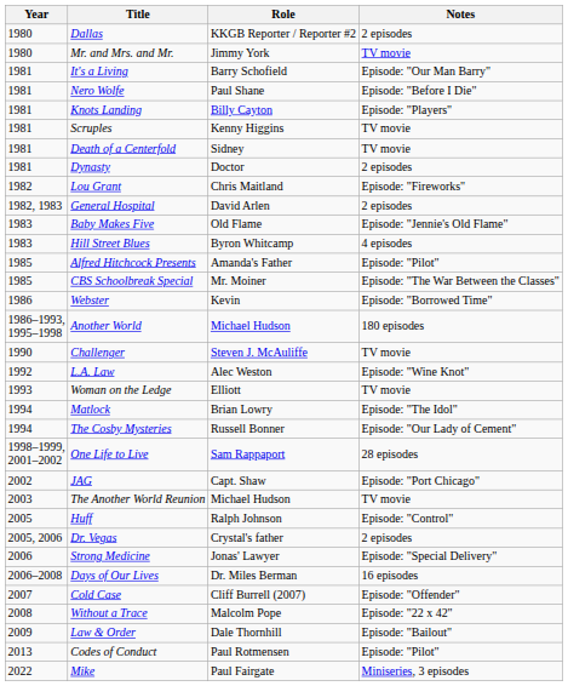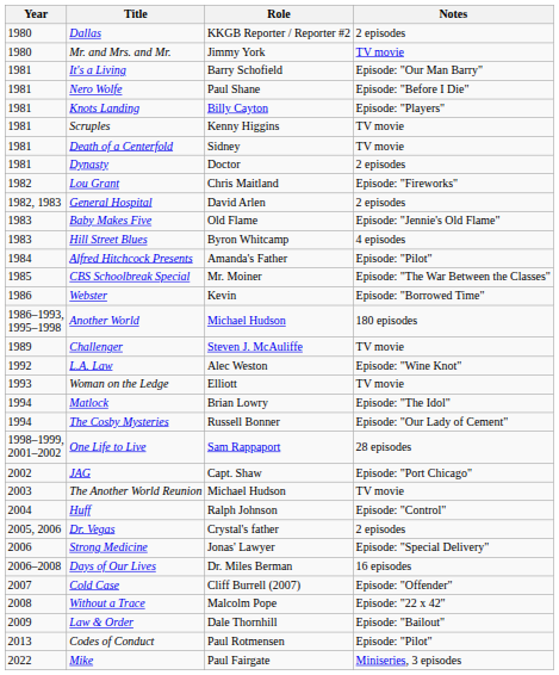 <table class="wikitable sortable">
 <tr>
 <th>Year</th>
 <th>Title</th>
 <th>Role</th>
 <th>Notes</th>
 </tr>
 <tr>
 <td>1980</td>
 <td><em><a href='#'>Dallas</a></em></td>
 <td>KKGB Reporter / Reporter #2</td>
 <td>2 episodes</td>
 </tr>
 <tr>
 <td>1980</td>
 <td><em>Mr. and Mrs. and Mr.</em></td>
 <td>Jimmy York</td>
 <td><a href='#'>TV movie</a></td>
 </tr>
 <tr>
 <td>1981</td>
 <td><em><a href='#'>It's a Living</a></em></td>
 <td>Barry Schofield</td>
 <td>Episode: "Our Man Barry"</td>
 </tr>
 <tr>
 <td>1981</td>
 <td><a href='#'><em>Nero Wolfe</em></a></td>
 <td>Paul Shane</td>
 <td>Episode: "Before I Die"</td>
 </tr>
 <tr>
 <td>1981</td>
 <td><em><a href='#'>Knots Landing</a></em></td>
 <td><a href='#'>Billy Cayton</a></td>
 <td>Episode: "Players"</td>
 </tr>
 <tr>
 <td>1981</td>
 <td><em>Scruples</em></td>
 <td>Kenny Higgins</td>
 <td>TV movie</td>
 </tr>
 <tr>
 <td>1981</td>
 <td><em><a href='#'>Death of a Centerfold</a></em></td>
 <td>Sidney</td>
 <td>TV movie</td>
 </tr>
 <tr>
 <td>1981</td>
 <td><a href='#'><em>Dynasty</em></a></td>
 <td>Doctor</td>
 <td>2 episodes</td>
 </tr>
 <tr>
 <td>1982</td>
 <td><a href='#'><em>Lou Grant</em></a></td>
 <td>Chris Maitland</td>
 <td>Episode: "Fireworks"</td>
 </tr>
 <tr>
 <td>1982, 1983</td>
 <td><em><a href='#'>General Hospital</a></em></td>
 <td>David Arlen</td>
 <td>2 episodes</td>
 </tr>
 <tr>
 <td>1983</td>
 <td><em><a href='#'>Baby Makes Five</a></em></td>
 <td>Old Flame</td>
 <td>Episode: "Jennie's Old Flame"</td>
 </tr>
 <tr>
 <td>1983</td>
 <td><em><a href='#'>Hill Street Blues</a></em></td>
 <td>Byron Whitcamp</td>
 <td>4 episodes</td>
 </tr>
 <tr>
-<td>1985</td>
+<td>1984</td>
 <td><a href='#'><em>Alfred Hitchcock Presents</em></a></td>
 <td>Amanda's Father</td>
 <td>Episode: "Pilot"</td>
 </tr>
 <tr>
 <td>1985</td>
 <td><em><a href='#'>CBS Schoolbreak Special</a></em></td>
 <td>Mr. Moiner</td>
 <td>Episode: "The War Between the Classes"</td>
 </tr>
 <tr>
 <td>1986</td>
 <td><a href='#'><em>Webster</em></a></td>
 <td>Kevin</td>
 <td>Episode: "Borrowed Time"</td>
 </tr>
 <tr>
 <td>1986–1993,<br>1995–1998</td>
 <td><a href='#'><em>Another World</em></a></td>
 <td><a href='#'>Michael Hudson</a></td>
 <td>180 episodes</td>
 </tr>
 <tr>
-<td>1990</td>
+<td>1989</td>
 <td><a href='#'><em>Challenger</em></a></td>
 <td><a href='#'>Steven J. McAuliffe</a></td>
 <td>TV movie</td>
 </tr>
 <tr>
 <td>1992</td>
 <td><em><a href='#'>L.A. Law</a></em></td>
 <td>Alec Weston</td>
 <td>Episode: "Wine Knot"</td>
 </tr>
 <tr>
 <td>1993</td>
 <td><em>Woman on the Ledge</em></td>
 <td>Elliott</td>
 <td>TV movie</td>
 </tr>
 <tr>
 <td>1994</td>
 <td><a href='#'><em>Matlock</em></a></td>
 <td>Brian Lowry</td>
 <td>Episode: "The Idol"</td>
 </tr>
 <tr>
 <td>1994</td>
 <td><em><a href='#'>The Cosby Mysteries</a></em></td>
 <td>Russell Bonner</td>
 <td>Episode: "Our Lady of Cement"</td>
 </tr>
 <tr>
 <td>1998–1999,<br>2001–2002</td>
 <td><em><a href='#'>One Life to Live</a></em></td>
 <td><a href='#'>Sam Rappaport</a></td>
 <td>28 episodes</td>
 </tr>
 <tr>
 <td>2002</td>
 <td><a href='#'><em>JAG</em></a></td>
 <td>Capt. Shaw</td>
 <td>Episode: "Port Chicago"</td>
 </tr>
 <tr>
 <td>2003</td>
 <td><em>The Another World Reunion</em></td>
 <td>Michael Hudson</td>
 <td>TV movie</td>
 </tr>
 <tr>
-<td>2005</td>
+<td>2004</td>
 <td><a href='#'><em>Huff</em></a></td>
 <td>Ralph Johnson</td>
 <td>Episode: "Control"</td>
 </tr>
 <tr>
 <td>2005, 2006</td>
 <td><em><a href='#'>Dr. Vegas</a></em></td>
 <td>Crystal's father</td>
 <td>2 episodes</td>
 </tr>
 <tr>
 <td>2006</td>
 <td><em><a href='#'>Strong Medicine</a></em></td>
 <td>Jonas' Lawyer</td>
 <td>Episode: "Special Delivery"</td>
 </tr>
 <tr>
 <td>2006–2008</td>
 <td><em><a href='#'>Days of Our Lives</a></em></td>
 <td>Dr. Miles Berman</td>
 <td>16 episodes</td>
 </tr>
 <tr>
 <td>2007</td>
 <td><em><a href='#'>Cold Case</a></em></td>
 <td>Cliff Burrell (2007)</td>
 <td>Episode: "Offender"</td>
 </tr>
 <tr>
 <td>2008</td>
 <td><em><a href='#'>Without a Trace</a></em></td>
 <td>Malcolm Pope</td>
 <td>Episode: "22 x 42"</td>
 </tr>
 <tr>
 <td>2009</td>
 <td><em><a href='#'>Law & Order</a></em></td>
 <td>Dale Thornhill</td>
 <td>Episode: "Bailout"</td>
 </tr>
 <tr>
 <td>2013</td>
 <td><em>Codes of Conduct</em></td>
 <td>Paul Rotmensen</td>
 <td>Episode: "Pilot"</td>
 </tr>
 <tr>
 <td>2022</td>
 <td><a href='#'><em>Mike</em></a></td>
 <td>Paul Fairgate</td>
 <td><a href='#'>Miniseries</a>, 3 episodes</td>
 </tr>
 </table>
